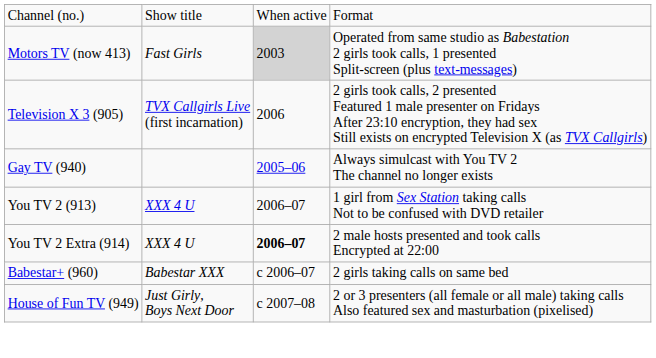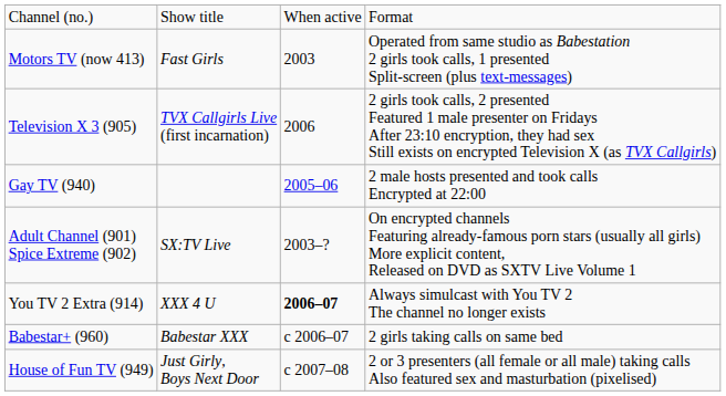 <table class="wikitable">
 <tr>
 <td>Channel (no.)</td>
 <td>Show title</td>
 <td>When active</td>
 <td>Format</td>
 </tr>
 <tr>
 <td><a href='#'>Motors TV</a> (now 413)</td>
 <td><em>Fast Girls</em></td>
-<td style="background: lightgrey;">2003</td>
+<td>2003</td>
 <td>Operated from same studio as <em>Babestation</em> <br> 2 girls took calls, 1 presented <br> Split-screen (plus <a href='#'>text-messages</a>)</td>
 </tr>
 <tr>
 <td><a href='#'>Television X 3</a> (905)</td>
 <td><em><a href='#'>TVX Callgirls Live</a></em> <br> (first incarnation)</td>
 <td>2006</td>
 <td>2 girls took calls, 2 presented <br> Featured 1 male presenter on Fridays <br> After 23:10 encryption, they had sex <br> Still exists on encrypted Television X (as <em><a href='#'>TVX Callgirls</a></em>)</td>
 </tr>
 <tr>
 <td><a href='#'>Gay TV</a> (940)</td>
 <td></td>
 <td><a href='#'>2005–06</a></td>
-<td>Always simulcast with You TV 2 <br> The channel no longer exists</td>
+<td>2 male hosts presented and took calls <br> Encrypted at 22:00</td>
 </tr>
 <tr>
-<td>You TV 2 (913)</td>
-<td><em><a href='#'>XXX 4 U</a></em></td>
-<td>2006–07</td>
-<td>1 girl from <em><a href='#'>Sex Station</a></em> taking calls <br> Not to be confused with DVD retailer </td>
+<td><a href='#'>Adult Channel</a> (901) <br> <a href='#'>Spice Extreme</a> (902)</td>
+<td><em>SX:TV Live</em></td>
+<td>2003–?</td>
+<td>On encrypted channels <br> Featuring already-famous porn stars (usually all girls) <br> More explicit content,  <br> Released on DVD as SXTV Live Volume 1 <br> </td>
 </tr>
 <tr>
 <td>You TV 2 Extra (914)</td>
 <td><em>XXX 4 U</em></td>
 <td><strong>2006–07</strong></td>
-<td>2 male hosts presented and took calls <br> Encrypted at 22:00</td>
+<td>Always simulcast with You TV 2 <br> The channel no longer exists</td>
 </tr>
 <tr>
 <td><a href='#'>Babestar+</a> (960)</td>
 <td><em>Babestar XXX</em></td>
 <td>c 2006–07</td>
 <td>2 girls taking calls on same bed</td>
 </tr>
 <tr>
 <td><a href='#'>House of Fun TV</a> (949)</td>
 <td><em>Just Girly</em>, <br> <em>Boys Next Door</em></td>
 <td>c 2007–08</td>
 <td>2 or 3 presenters (all female or all male) taking calls <br> Also featured sex and masturbation (pixelised)</td>
 </tr>
 </table>
